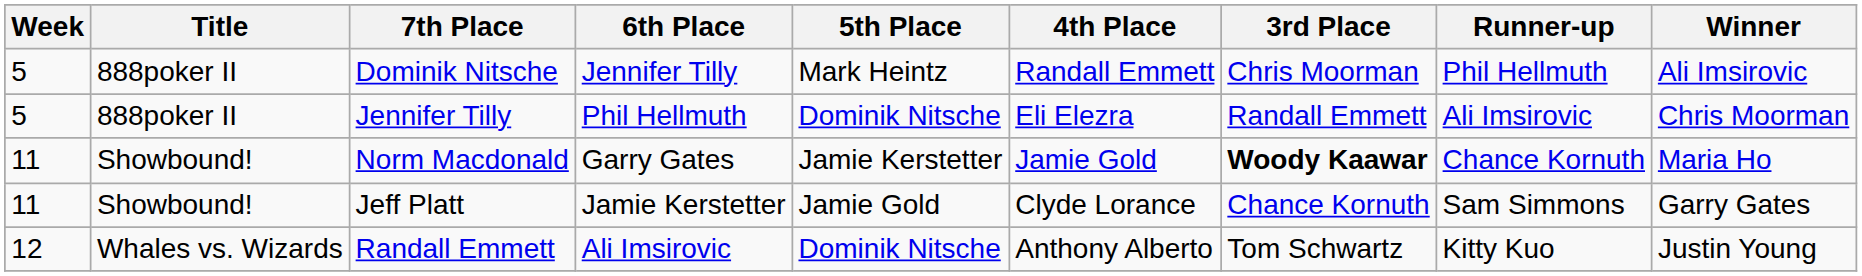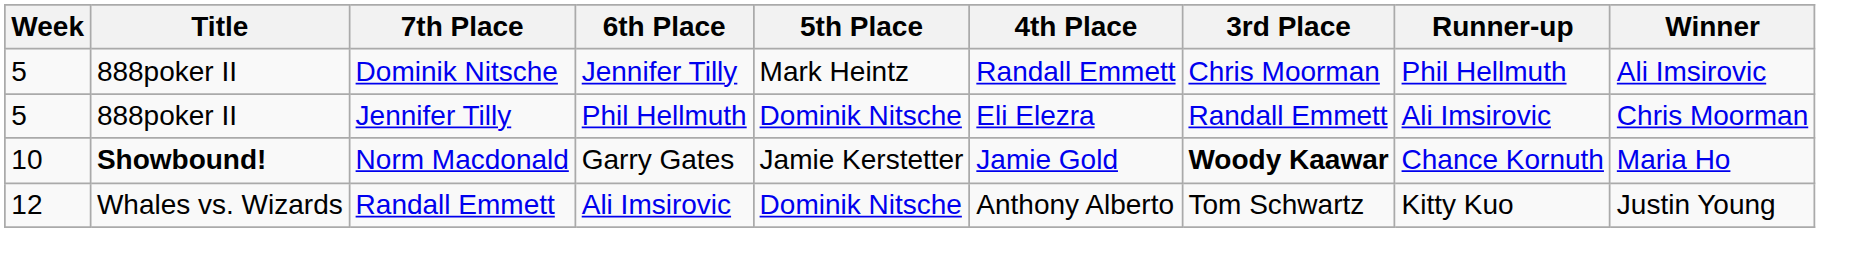 <table class="wikitable">
 <tr>
 <th>Week</th>
 <th>Title</th>
 <th>7th Place</th>
 <th>6th Place</th>
 <th>5th Place</th>
 <th>4th Place</th>
 <th>3rd Place</th>
 <th>Runner-up</th>
 <th>Winner</th>
 </tr>
 <tr>
 <td>5</td>
 <td>888poker II</td>
 <td><a href='#'>Dominik Nitsche</a></td>
 <td><a href='#'>Jennifer Tilly</a></td>
 <td>Mark Heintz</td>
 <td><a href='#'>Randall Emmett</a></td>
 <td><a href='#'>Chris Moorman</a></td>
 <td><a href='#'>Phil Hellmuth</a></td>
 <td><a href='#'>Ali Imsirovic</a></td>
 </tr>
 <tr>
 <td>5</td>
 <td>888poker II</td>
 <td><a href='#'>Jennifer Tilly</a></td>
 <td><a href='#'>Phil Hellmuth</a></td>
 <td><a href='#'>Dominik Nitsche</a></td>
 <td><a href='#'>Eli Elezra</a></td>
 <td><a href='#'>Randall Emmett</a></td>
 <td><a href='#'>Ali Imsirovic</a></td>
 <td><a href='#'>Chris Moorman</a></td>
 </tr>
 <tr>
-<td>11</td>
-<td>Showbound!</td>
+<td>10</td>
+<td><strong>Showbound!</strong></td>
 <td><a href='#'>Norm Macdonald</a></td>
 <td>Garry Gates</td>
 <td>Jamie Kerstetter</td>
 <td><a href='#'>Jamie Gold</a></td>
 <td><strong>Woody Kaawar</strong></td>
 <td><a href='#'>Chance Kornuth</a></td>
 <td><a href='#'>Maria Ho</a></td>
-</tr>
-<tr>
-<td>11</td>
-<td>Showbound!</td>
-<td>Jeff Platt</td>
-<td>Jamie Kerstetter</td>
-<td>Jamie Gold</td>
-<td>Clyde Lorance</td>
-<td><a href='#'>Chance Kornuth</a></td>
-<td>Sam Simmons</td>
-<td>Garry Gates</td>
 </tr>
 <tr>
 <td>12</td>
 <td>Whales vs. Wizards</td>
 <td><a href='#'>Randall Emmett</a></td>
 <td><a href='#'>Ali Imsirovic</a></td>
 <td><a href='#'>Dominik Nitsche</a></td>
 <td>Anthony Alberto</td>
 <td>Tom Schwartz</td>
 <td>Kitty Kuo</td>
 <td>Justin Young</td>
 </tr>
 </table>
